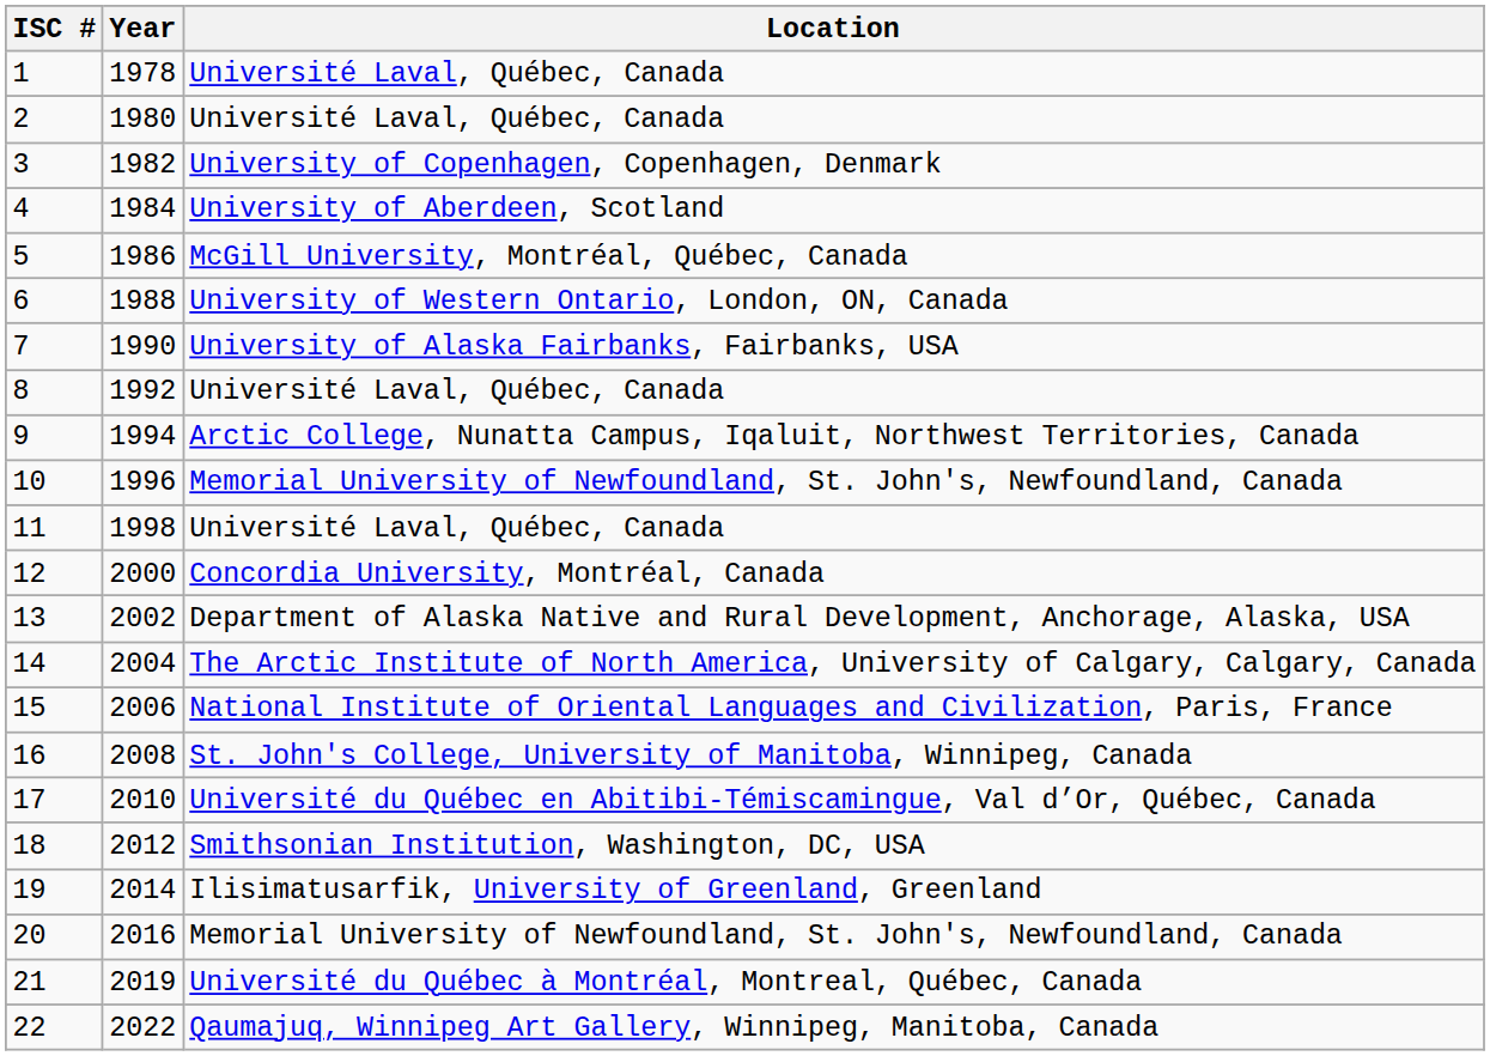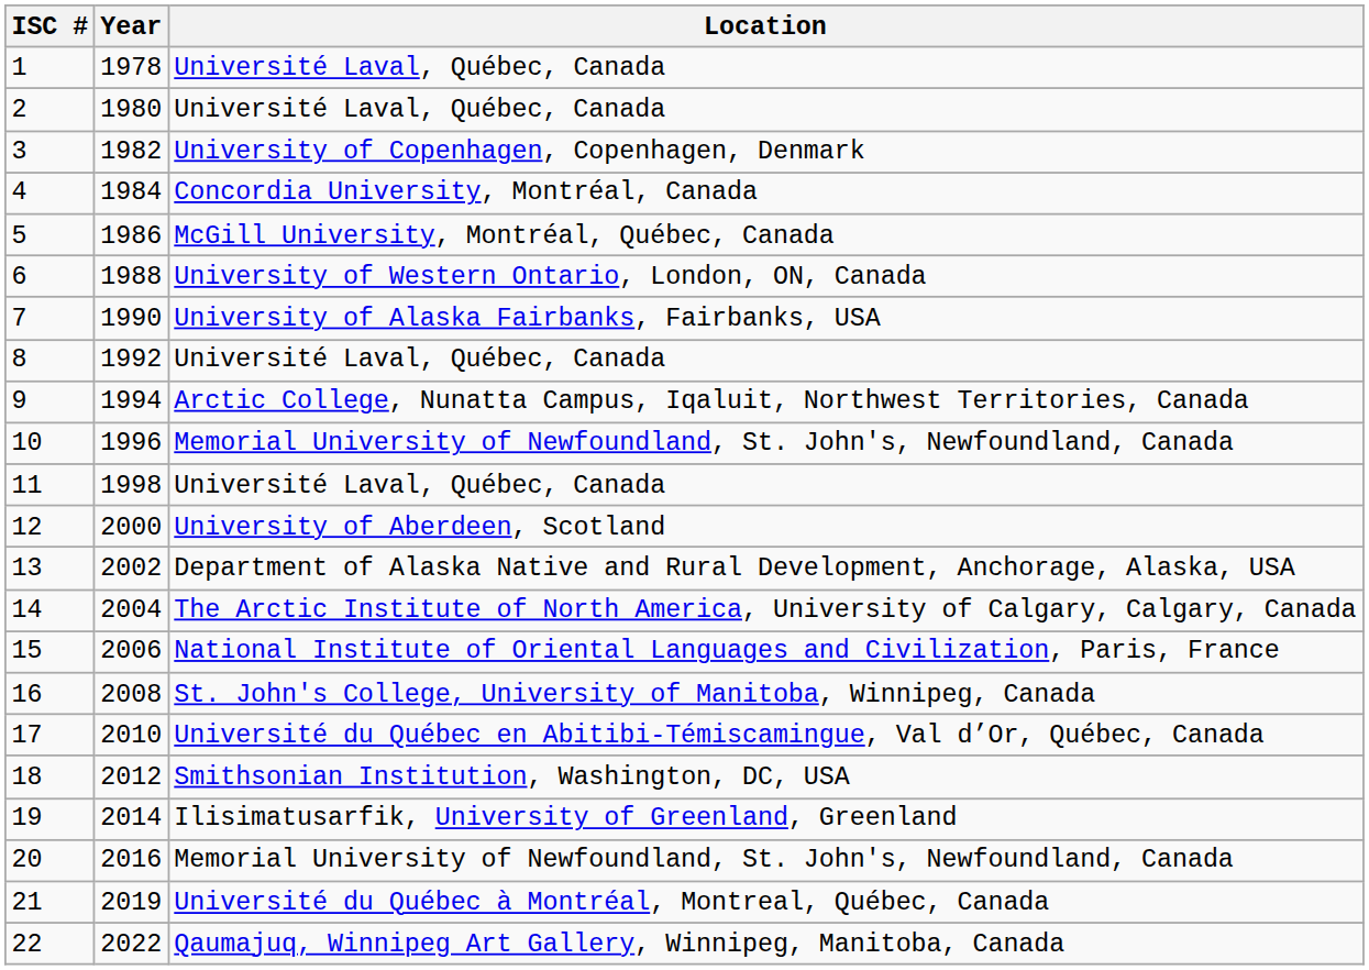 <table class="wikitable">
 <tr>
 <th>ISC #</th>
 <th>Year</th>
 <th>Location</th>
 </tr>
 <tr>
 <td>1</td>
 <td>1978</td>
 <td><a href='#'>Université Laval</a>, Québec, Canada</td>
 </tr>
 <tr>
 <td>2</td>
 <td>1980</td>
 <td>Université Laval, Québec, Canada</td>
 </tr>
 <tr>
 <td>3</td>
 <td>1982</td>
 <td><a href='#'>University of Copenhagen</a>, Copenhagen, Denmark</td>
 </tr>
 <tr>
 <td>4</td>
 <td>1984</td>
-<td><a href='#'>University of Aberdeen</a>, Scotland</td>
+<td><a href='#'>Concordia University</a>, Montréal, Canada</td>
 </tr>
 <tr>
 <td>5</td>
 <td>1986</td>
 <td><a href='#'>McGill University</a>, Montréal, Québec, Canada</td>
 </tr>
 <tr>
 <td>6</td>
 <td>1988</td>
 <td><a href='#'>University of Western Ontario</a>, London, ON, Canada</td>
 </tr>
 <tr>
 <td>7</td>
 <td>1990</td>
 <td><a href='#'>University of Alaska Fairbanks</a>, Fairbanks, USA</td>
 </tr>
 <tr>
 <td>8</td>
 <td>1992</td>
 <td>Université Laval, Québec, Canada</td>
 </tr>
 <tr>
 <td>9</td>
 <td>1994</td>
 <td><a href='#'>Arctic College</a>, Nunatta Campus, Iqaluit, Northwest Territories, Canada</td>
 </tr>
 <tr>
 <td>10</td>
 <td>1996</td>
 <td><a href='#'>Memorial University of Newfoundland</a>, St. John's, Newfoundland, Canada</td>
 </tr>
 <tr>
 <td>11</td>
 <td>1998</td>
 <td>Université Laval, Québec, Canada</td>
 </tr>
 <tr>
 <td>12</td>
 <td>2000</td>
-<td><a href='#'>Concordia University</a>, Montréal, Canada</td>
+<td><a href='#'>University of Aberdeen</a>, Scotland</td>
 </tr>
 <tr>
 <td>13</td>
 <td>2002</td>
 <td>Department of Alaska Native and Rural Development, Anchorage, Alaska, USA</td>
 </tr>
 <tr>
 <td>14</td>
 <td>2004</td>
 <td><a href='#'>The Arctic Institute of North America</a>, University of Calgary, Calgary, Canada</td>
 </tr>
 <tr>
 <td>15</td>
 <td>2006</td>
 <td><a href='#'>National Institute of Oriental Languages and Civilization</a>, Paris, France</td>
 </tr>
 <tr>
 <td>16</td>
 <td>2008</td>
 <td><a href='#'>St. John's College, University of Manitoba</a>, Winnipeg, Canada</td>
 </tr>
 <tr>
 <td>17</td>
 <td>2010</td>
 <td><a href='#'>Université du Québec en Abitibi-Témiscamingue</a>, Val d’Or, Québec, Canada</td>
 </tr>
 <tr>
 <td>18</td>
 <td>2012</td>
 <td><a href='#'>Smithsonian Institution</a>, Washington, DC, USA</td>
 </tr>
 <tr>
 <td>19</td>
 <td>2014</td>
 <td>Ilisimatusarfik, <a href='#'>University of Greenland</a>, Greenland</td>
 </tr>
 <tr>
 <td>20</td>
 <td>2016</td>
 <td>Memorial University of Newfoundland, St. John's, Newfoundland, Canada</td>
 </tr>
 <tr>
 <td>21</td>
 <td>2019</td>
 <td><a href='#'>Université du Québec à Montréal</a>, Montreal, Québec, Canada</td>
 </tr>
 <tr>
 <td>22</td>
 <td>2022</td>
 <td><a href='#'>Qaumajuq, Winnipeg Art Gallery</a>, Winnipeg, Manitoba, Canada</td>
 </tr>
 </table>
